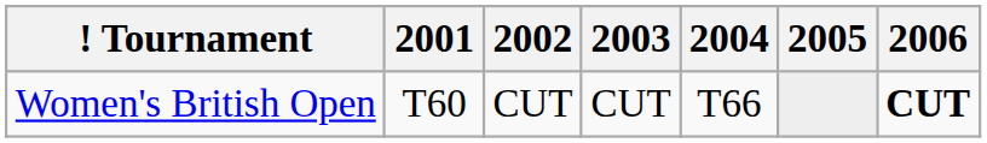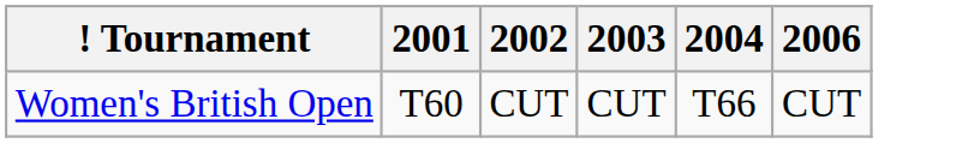 <table class="wikitable" style="font-size:95%;text-align:center;">
 <tr>
 <th>! Tournament</th>
 <th>2001</th>
 <th>2002</th>
 <th>2003</th>
 <th>2004</th>
-<th>2005</th>
 <th>2006</th>
 </tr>
 <tr>
 <td align=left><a href='#'>Women's British Open</a></td>
 <td>T60</td>
 <td>CUT</td>
 <td>CUT</td>
 <td>T66</td>
-<td style="background:#eeeeee;"></td>
-<td><strong>CUT</strong></td>
+<td>CUT</td>
 </tr>
 </table>
